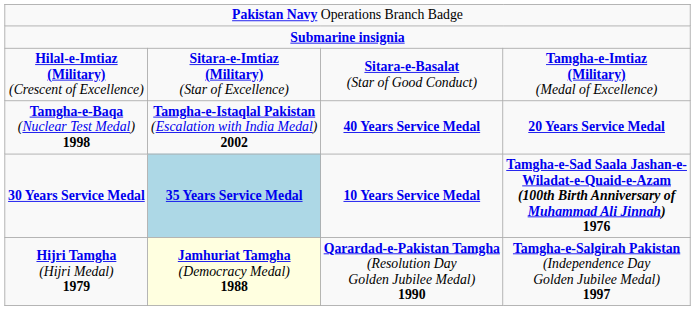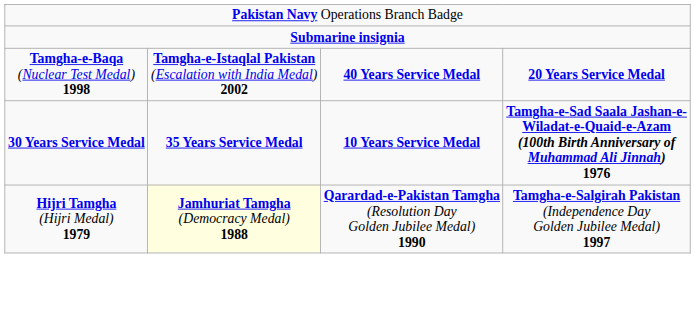 <table class="wikitable" style="margin:1em auto; text-align:center;">
 <tr>
 <td colspan="4"><strong><a href='#'>Pakistan Navy</a></strong> Operations Branch Badge</td>
 </tr>
 <tr>
 <td colspan="4"><strong><a href='#'>Submarine insignia</a></strong></td>
-</tr>
-<tr>
-<td><strong><a href='#'>Hilal-e-Imtiaz</a></strong><br><strong><a href='#'>(Military)</a></strong><br><em>(Crescent of Excellence)</em></td>
-<td><strong><a href='#'>Sitara-e-Imtiaz</a></strong><br><strong><a href='#'>(Military)</a></strong><br><em>(Star of Excellence)</em></td>
-<td><strong><a href='#'>Sitara-e-Basalat</a></strong><br><em>(Star of Good Conduct)</em></td>
-<td><strong><a href='#'>Tamgha-e-Imtiaz</a></strong><br><strong><a href='#'>(Military)</a></strong><br><em>(Medal of Excellence)</em></td>
 </tr>
 <tr>
 <td><strong><a href='#'>Tamgha-e-Baqa</a></strong><br><em>(<a href='#'>Nuclear Test Medal</a>)</em><br><strong>1998</strong></td>
 <td><strong><a href='#'>Tamgha-e-Istaqlal Pakistan</a></strong><br><em>(<a href='#'>Escalation with India Medal</a>)</em><br><strong>2002</strong></td>
 <td><strong><a href='#'>40 Years Service Medal</a></strong></td>
 <td><strong><a href='#'>20 Years Service Medal</a></strong></td>
 </tr>
 <tr>
 <td><strong><a href='#'>30 Years Service Medal</a></strong></td>
-<td style="background: lightblue;"><strong><a href='#'>35 Years Service Medal</a></strong></td>
+<td><strong><a href='#'>35 Years Service Medal</a></strong></td>
 <td><strong><a href='#'>10 Years Service Medal</a></strong></td>
 <td><strong><a href='#'>Tamgha-e-Sad Saala Jashan-e-</a></strong><br><strong><a href='#'>Wiladat-e-Quaid-e-Azam</a></strong><br><strong><em>(100th Birth Anniversary of</em></strong><br><strong><em><a href='#'>Muhammad Ali Jinnah</a>)</em></strong><br><strong>1976</strong></td>
 </tr>
 <tr>
 <td><strong><a href='#'>Hijri Tamgha</a></strong><br><em>(Hijri Medal)</em><br><strong>1979</strong></td>
 <td style="background: lightyellow;"><strong><a href='#'>Jamhuriat Tamgha</a></strong><br><em>(Democracy Medal)</em><br><strong>1988</strong></td>
 <td><strong><a href='#'>Qarardad-e-Pakistan Tamgha</a></strong><br><em>(Resolution Day</em><br><em>Golden Jubilee Medal)</em><br><strong>1990</strong></td>
 <td><strong><a href='#'>Tamgha-e-Salgirah Pakistan</a></strong><br><em>(Independence Day</em><br><em>Golden Jubilee Medal)</em><br><strong>1997</strong></td>
 </tr>
 </table>
